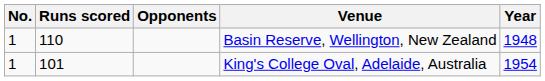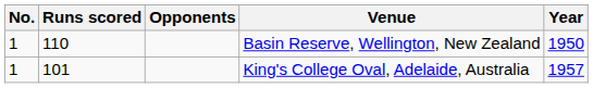 <table class="wikitable">
 <tr>
 <th>No.</th>
 <th>Runs scored</th>
 <th>Opponents</th>
 <th>Venue</th>
 <th>Year</th>
 </tr>
 <tr>
 <td>1</td>
 <td>110</td>
 <td></td>
 <td><a href='#'>Basin Reserve</a>, <a href='#'>Wellington</a>, New Zealand</td>
-<td><a href='#'>1948</a></td>
+<td><a href='#'>1950</a></td>
 </tr>
 <tr>
 <td>1</td>
 <td>101</td>
 <td></td>
 <td><a href='#'>King's College Oval</a>, <a href='#'>Adelaide</a>, Australia</td>
-<td><a href='#'>1954</a></td>
+<td><a href='#'>1957</a></td>
 </tr>
 </table>
